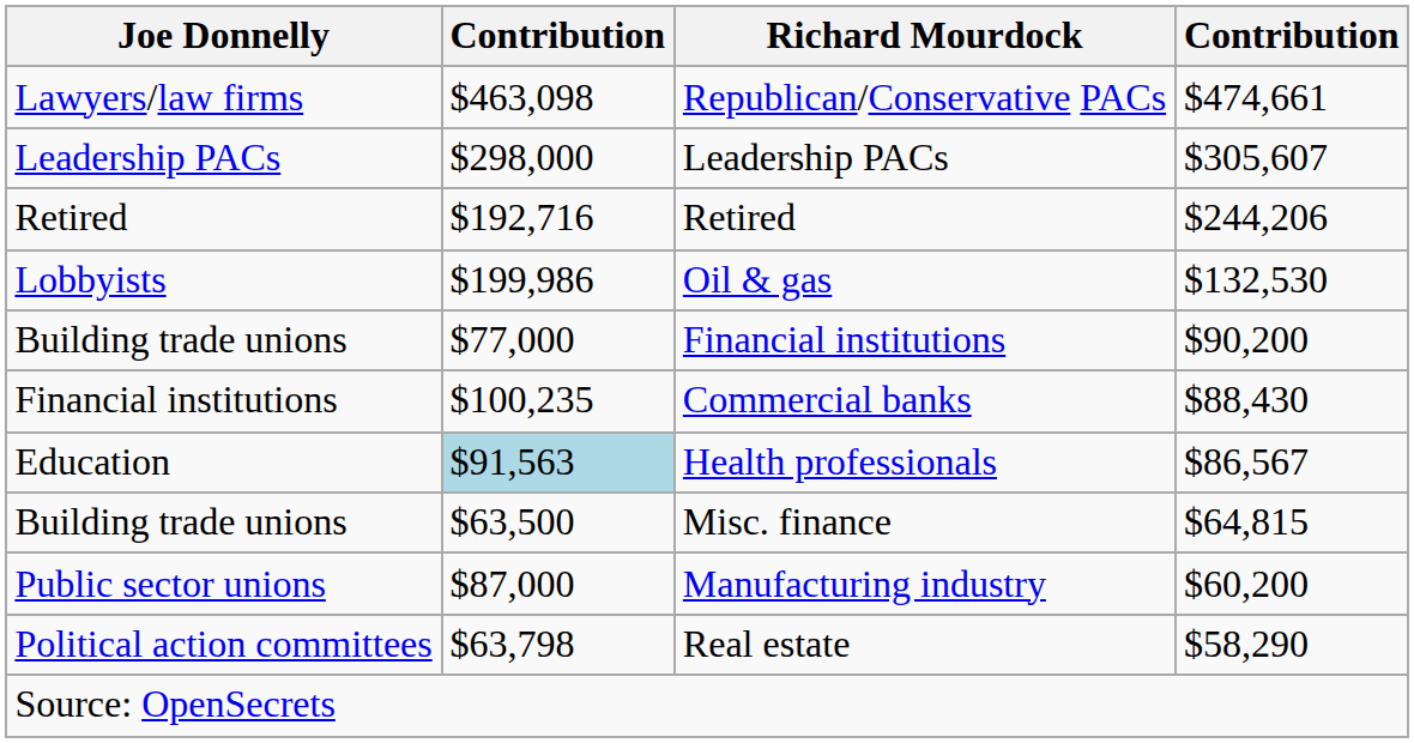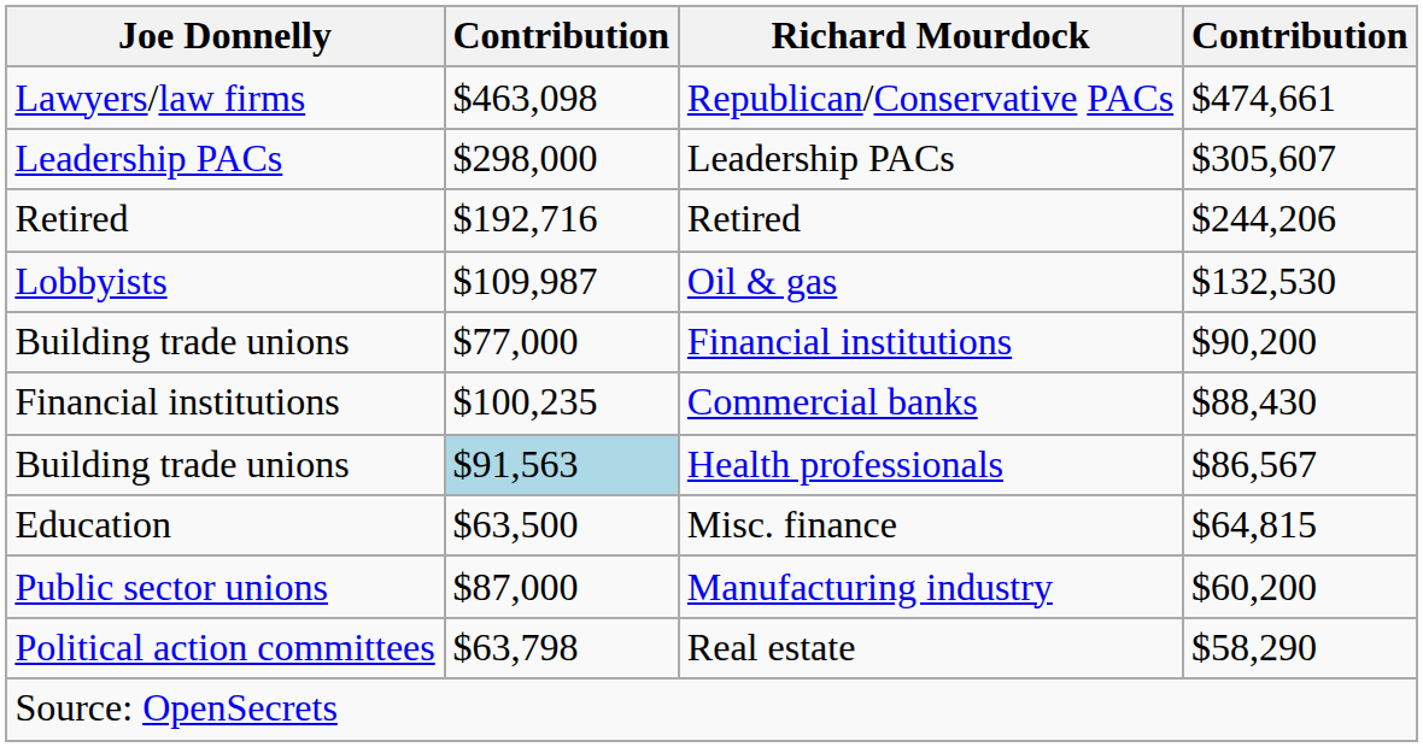 <table class="wikitable sortable">
 <tr>
 <th>Joe Donnelly</th>
 <th>Contribution</th>
 <th>Richard Mourdock</th>
 <th>Contribution</th>
 </tr>
 <tr>
 <td><a href='#'>Lawyers</a>/<a href='#'>law firms</a></td>
 <td>$463,098</td>
 <td><a href='#'>Republican</a>/<a href='#'>Conservative</a> <a href='#'>PACs</a></td>
 <td>$474,661</td>
 </tr>
 <tr>
 <td><a href='#'>Leadership PACs</a></td>
 <td>$298,000</td>
 <td>Leadership PACs</td>
 <td>$305,607</td>
 </tr>
 <tr>
 <td>Retired</td>
 <td>$192,716</td>
 <td>Retired</td>
 <td>$244,206</td>
 </tr>
 <tr>
 <td><a href='#'>Lobbyists</a></td>
-<td>$199,986</td>
+<td>$109,987</td>
 <td><a href='#'>Oil & gas</a></td>
 <td>$132,530</td>
 </tr>
 <tr>
 <td>Building trade unions</td>
 <td>$77,000</td>
 <td><a href='#'>Financial institutions</a></td>
 <td>$90,200</td>
 </tr>
 <tr>
 <td>Financial institutions</td>
 <td>$100,235</td>
 <td><a href='#'>Commercial banks</a></td>
 <td>$88,430</td>
 </tr>
 <tr>
-<td>Education</td>
+<td>Building trade unions</td>
 <td style="background: lightblue;">$91,563</td>
 <td><a href='#'>Health professionals</a></td>
 <td>$86,567</td>
 </tr>
 <tr>
-<td>Building trade unions</td>
+<td>Education</td>
 <td>$63,500</td>
 <td>Misc. finance</td>
 <td>$64,815</td>
 </tr>
 <tr>
 <td><a href='#'>Public sector unions</a></td>
 <td>$87,000</td>
 <td><a href='#'>Manufacturing industry</a></td>
 <td>$60,200</td>
 </tr>
 <tr>
 <td><a href='#'>Political action committees</a></td>
 <td>$63,798</td>
 <td>Real estate</td>
 <td>$58,290</td>
 </tr>
 <tr>
 <td colspan=5>Source: <a href='#'>OpenSecrets</a></td>
 </tr>
 </table>
